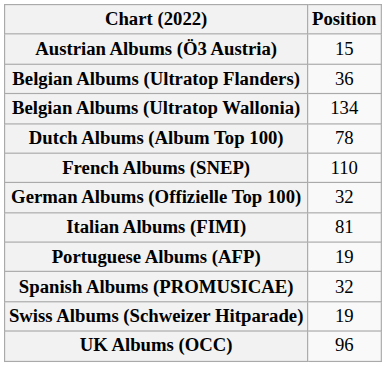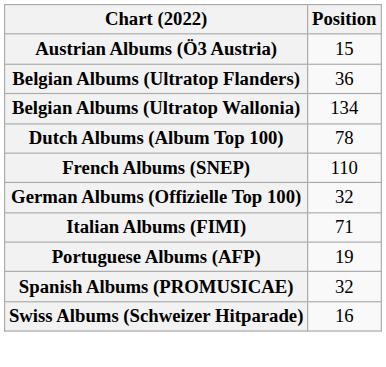 <table class="wikitable sortable plainrowheaders" style="text-align:center">
 <tr>
 <th scope="col">Chart (2022)</th>
 <th scope="col">Position</th>
 </tr>
 <tr>
 <th scope="row">Austrian Albums (Ö3 Austria)</th>
 <td>15</td>
 </tr>
 <tr>
 <th scope="row">Belgian Albums (Ultratop Flanders)</th>
 <td>36</td>
 </tr>
 <tr>
 <th scope="row">Belgian Albums (Ultratop Wallonia)</th>
 <td>134</td>
 </tr>
 <tr>
 <th scope="row">Dutch Albums (Album Top 100)</th>
 <td>78</td>
 </tr>
 <tr>
 <th scope="row">French Albums (SNEP)</th>
 <td>110</td>
 </tr>
 <tr>
 <th scope="row">German Albums (Offizielle Top 100)</th>
 <td>32</td>
 </tr>
 <tr>
 <th scope="row">Italian Albums (FIMI)</th>
-<td>81</td>
+<td>71</td>
 </tr>
 <tr>
 <th scope="row">Portuguese Albums (AFP)</th>
 <td>19</td>
 </tr>
 <tr>
 <th scope="row">Spanish Albums (PROMUSICAE)</th>
 <td>32</td>
 </tr>
 <tr>
 <th scope="row">Swiss Albums (Schweizer Hitparade)</th>
-<td>19</td>
-</tr>
-<tr>
-<th scope="row">UK Albums (OCC)</th>
-<td>96</td>
+<td>16</td>
 </tr>
 </table>
